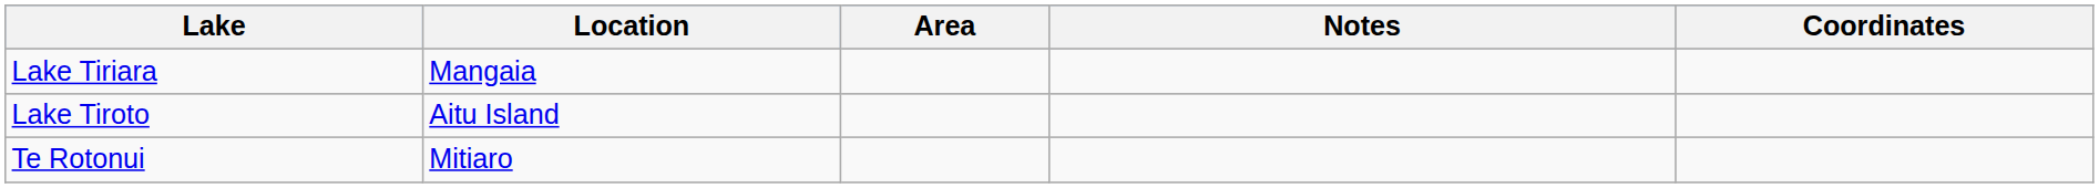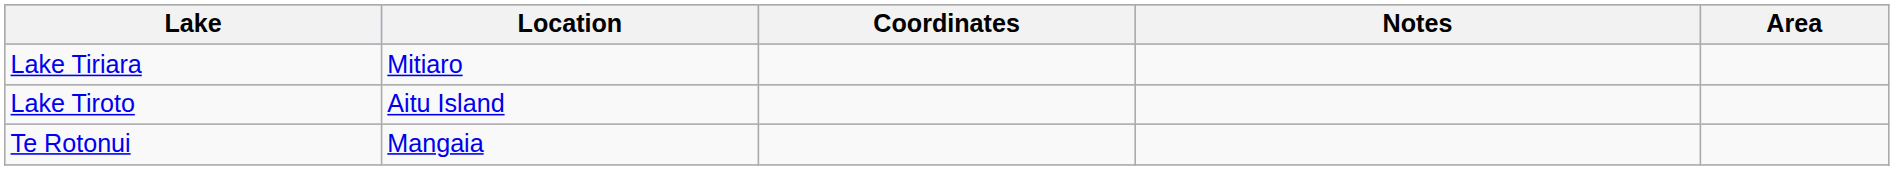 <table class="wikitable sortable" width="95%">
 <tr bgcolor="#99CCFF">
 <th width="20%">Lake</th>
 <th width="20%">Location</th>
+<th width="20%">Coordinates</th>
+<th width="30%">Notes</th>
 <th width="10%;data-sort-type=number">Area</th>
-<th width="30%">Notes</th>
-<th width="20%">Coordinates</th>
 </tr>
 <tr>
 <td><a href='#'>Lake Tiriara</a></td>
-<td><a href='#'>Mangaia</a></td>
+<td><a href='#'>Mitiaro</a></td>
 <td></td>
 <td></td>
 <td></td>
 </tr>
 <tr>
 <td><a href='#'>Lake Tiroto</a></td>
 <td><a href='#'>Aitu Island</a></td>
 <td></td>
 <td></td>
 <td></td>
 </tr>
 <tr>
 <td><a href='#'>Te Rotonui</a></td>
-<td><a href='#'>Mitiaro</a></td>
+<td><a href='#'>Mangaia</a></td>
 <td></td>
 <td></td>
 <td></td>
 </tr>
 </table>
